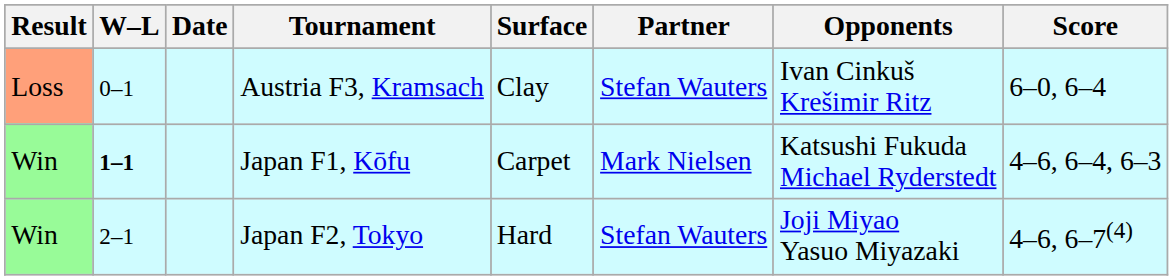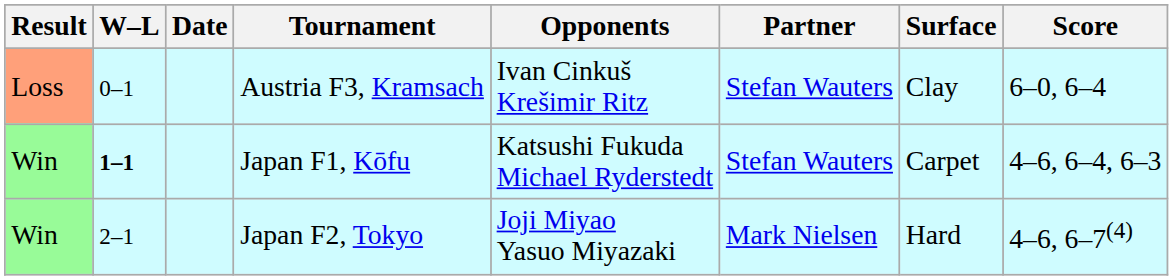 <table class="sortable wikitable">
 <tr>
 <th>Result</th>
 <th class="unsortable">W–L</th>
 <th>Date</th>
 <th>Tournament</th>
+<th>Opponents</th>
+<th>Partner</th>
 <th>Surface</th>
-<th>Partner</th>
-<th>Opponents</th>
 <th class="unsortable">Score</th>
 </tr>
 <tr style="background:#cffcff;">
 <td style="background:#ffa07a;">Loss</td>
 <td><small>0–1</small></td>
 <td></td>
 <td>Austria F3, <a href='#'>Kramsach</a></td>
+<td> Ivan Cinkuš <br>  <a href='#'>Krešimir Ritz</a></td>
+<td> <a href='#'>Stefan Wauters</a></td>
 <td>Clay</td>
-<td> <a href='#'>Stefan Wauters</a></td>
-<td> Ivan Cinkuš <br>  <a href='#'>Krešimir Ritz</a></td>
 <td>6–0, 6–4</td>
 </tr>
 <tr style="background:#cffcff;">
 <td style="background:#98fb98;">Win</td>
 <td><strong><small>1–1</small></strong></td>
 <td></td>
 <td>Japan F1, <a href='#'>Kōfu</a></td>
+<td> Katsushi Fukuda <br>  <a href='#'>Michael Ryderstedt</a></td>
+<td> <a href='#'>Stefan Wauters</a></td>
 <td>Carpet</td>
-<td> <a href='#'>Mark Nielsen</a></td>
-<td> Katsushi Fukuda <br>  <a href='#'>Michael Ryderstedt</a></td>
 <td>4–6, 6–4, 6–3</td>
 </tr>
 <tr style="background:#cffcff;">
 <td style="background:#98fb98;">Win</td>
 <td><small>2–1</small></td>
 <td></td>
 <td>Japan F2, <a href='#'>Tokyo</a></td>
+<td> <a href='#'>Joji Miyao</a> <br>  Yasuo Miyazaki</td>
+<td> <a href='#'>Mark Nielsen</a></td>
 <td>Hard</td>
-<td> <a href='#'>Stefan Wauters</a></td>
-<td> <a href='#'>Joji Miyao</a> <br>  Yasuo Miyazaki</td>
 <td>4–6, 6–7<sup>(4)</sup></td>
 </tr>
 </table>
